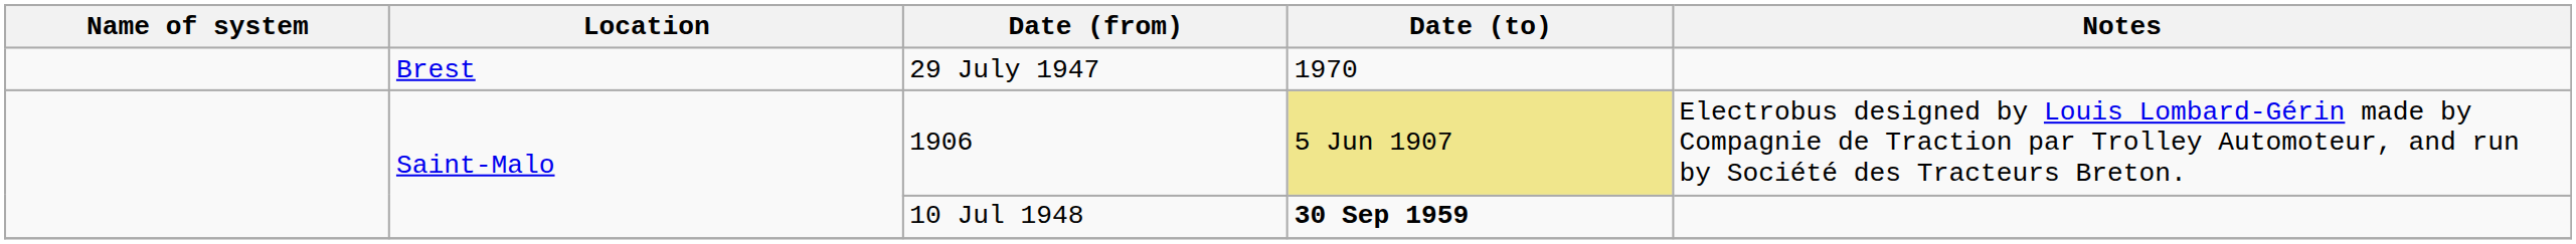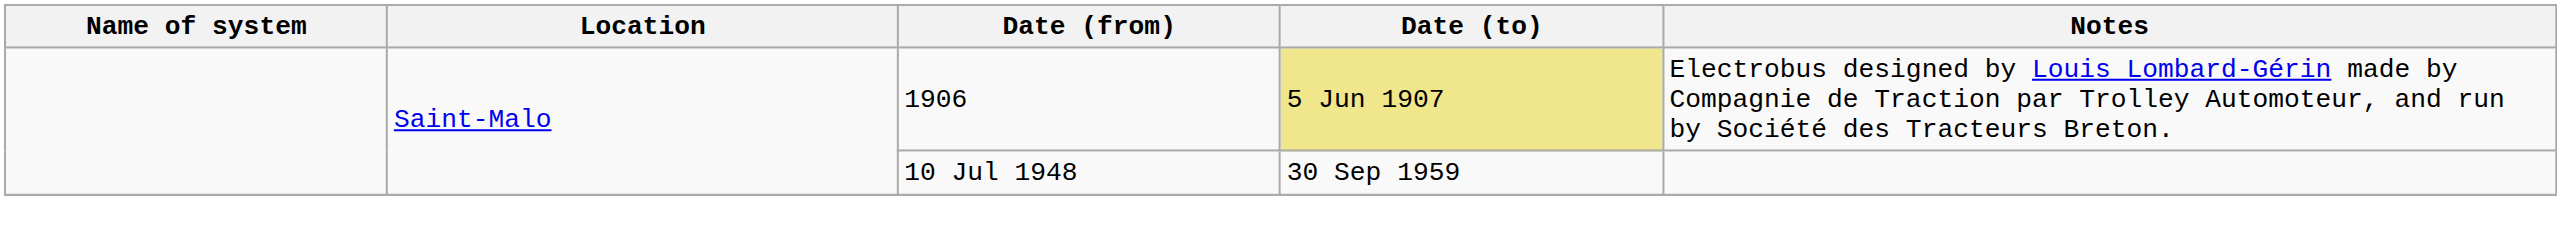 <table class="wikitable" width=100%>
 <tr>
 <th width=15%>Name of system</th>
 <th width=20%>Location</th>
 <th width=15%>Date (from)</th>
 <th width=15%>Date (to)</th>
 <th width=35%>Notes</th>
-</tr>
-<tr>
-<td> </td>
-<td><a href='#'>Brest</a></td>
-<td>29 July 1947</td>
-<td>1970</td>
-<td> </td>
 </tr>
 <tr>
 <td rowspan="2"> </td>
 <td rowspan="2"><a href='#'>Saint-Malo</a></td>
 <td>1906</td>
 <td style="background: khaki;">5 Jun 1907</td>
 <td>Electrobus designed by <a href='#'>Louis Lombard-Gérin</a> made by Compagnie de Traction par Trolley Automoteur, and run by Société des Tracteurs Breton.</td>
 </tr>
 <tr>
 <td>10 Jul 1948</td>
-<td><strong>30 Sep 1959</strong></td>
+<td>30 Sep 1959</td>
 <td></td>
 </tr>
 <tr>
 </tr>
 </table>
